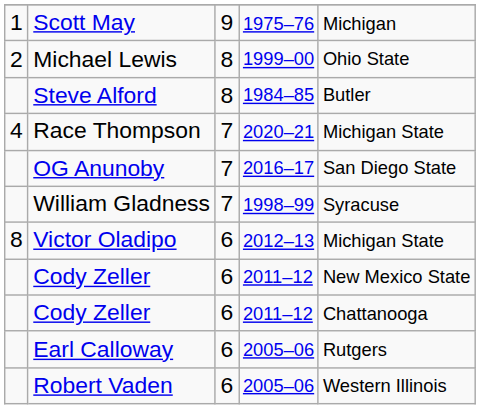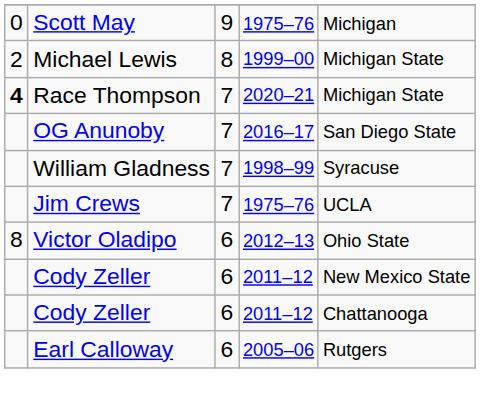 <table class="wikitable">
 <tr>
 </tr>
 <tr>
-<td>1</td>
+<td>0</td>
 <td><a href='#'>Scott May</a></td>
 <td>9</td>
 <td style="font-size:80%;"><a href='#'>1975–76</a></td>
 <td style="font-size:80%;">Michigan</td>
 </tr>
 <tr>
 <td>2</td>
 <td>Michael Lewis</td>
 <td>8</td>
 <td style="font-size:80%;"><a href='#'>1999–00</a></td>
-<td style="font-size:80%;">Ohio State</td>
+<td style="font-size:80%;">Michigan State</td>
 </tr>
 <tr>
-<td></td>
-<td><a href='#'>Steve Alford</a></td>
-<td>8</td>
-<td style="font-size:80%;"><a href='#'>1984–85</a></td>
-<td style="font-size:80%;">Butler</td>
-</tr>
-<tr>
-<td>4</td>
+<td><strong>4</strong></td>
 <td>Race Thompson</td>
 <td>7</td>
 <td style="font-size:80%;"><a href='#'>2020–21</a></td>
 <td style="font-size:80%;">Michigan State</td>
 </tr>
 <tr>
 <td></td>
 <td><a href='#'>OG Anunoby</a></td>
 <td>7</td>
 <td style="font-size:80%;"><a href='#'>2016–17</a></td>
 <td style="font-size:80%;">San Diego State</td>
 </tr>
 <tr>
 <td></td>
 <td>William Gladness</td>
 <td>7</td>
 <td style="font-size:80%;"><a href='#'>1998–99</a></td>
 <td style="font-size:80%;">Syracuse</td>
 </tr>
 <tr>
+<td></td>
+<td><a href='#'>Jim Crews</a></td>
+<td>7</td>
+<td style="font-size:80%;"><a href='#'>1975–76</a></td>
+<td style="font-size:80%;">UCLA</td>
+</tr>
+<tr>
 <td>8</td>
 <td><a href='#'>Victor Oladipo</a></td>
 <td>6</td>
 <td style="font-size:80%;"><a href='#'>2012–13</a></td>
-<td style="font-size:80%;">Michigan State</td>
+<td style="font-size:80%;">Ohio State</td>
 </tr>
 <tr>
 <td></td>
 <td><a href='#'>Cody Zeller</a></td>
 <td>6</td>
 <td style="font-size:80%;"><a href='#'>2011–12</a></td>
 <td style="font-size:80%;">New Mexico State</td>
 </tr>
 <tr>
 <td></td>
 <td><a href='#'>Cody Zeller</a></td>
 <td>6</td>
 <td style="font-size:80%;"><a href='#'>2011–12</a></td>
 <td style="font-size:80%;">Chattanooga</td>
 </tr>
 <tr>
 <td></td>
 <td><a href='#'>Earl Calloway</a></td>
 <td>6</td>
 <td style="font-size:80%;"><a href='#'>2005–06</a></td>
 <td style="font-size:80%;">Rutgers</td>
 </tr>
-<tr>
-<td></td>
-<td><a href='#'>Robert Vaden</a></td>
-<td>6</td>
-<td style="font-size:80%;"><a href='#'>2005–06</a></td>
-<td style="font-size:80%;">Western Illinois</td>
-</tr>
 </table>
